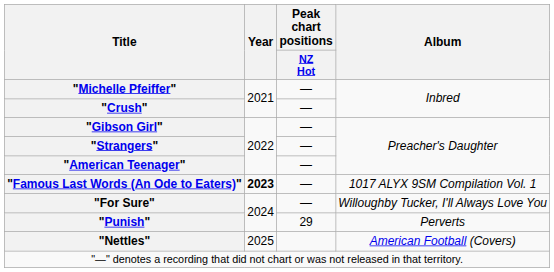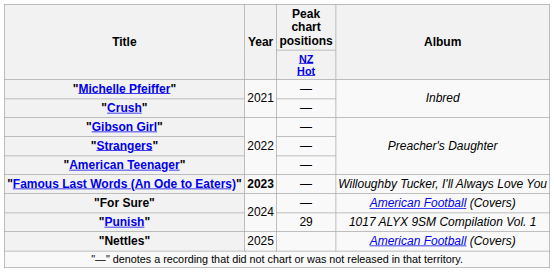 <table class="wikitable plainrowheaders" style="text-align:center;">
 <tr>
 <th rowspan="2" scope="col">Title</th>
 <th rowspan="2" scope="col">Year</th>
 <th colspan="1" scope="col">Peak chart positions</th>
 <th rowspan="2" scope="col">Album</th>
 </tr>
 <tr>
 <th scope="col" style="width:2.5em;font-size:90%"><a href='#'>NZ<br>Hot</a><br></th>
 </tr>
 <tr>
 <th scope="row">"<a href='#'>Michelle Pfeiffer</a>"<br></th>
 <td rowspan="2">2021</td>
 <td>—</td>
 <td rowspan="2"><em>Inbred</em></td>
 </tr>
 <tr>
 <th scope="row">"<a href='#'>Crush</a>"</th>
 <td>—</td>
 </tr>
 <tr>
 <th scope="row">"<a href='#'>Gibson Girl</a>"</th>
 <td rowspan="3">2022</td>
 <td>—</td>
 <td rowspan="3"><em>Preacher's Daughter</em></td>
 </tr>
 <tr>
 <th scope="row">"<a href='#'>Strangers</a>"</th>
 <td>—</td>
 </tr>
 <tr>
 <th scope="row">"<a href='#'>American Teenager</a>"</th>
 <td>—</td>
 </tr>
 <tr>
 <th scope="row">"<a href='#'>Famous Last Words (An Ode to Eaters)</a>"</th>
 <td><strong>2023</strong></td>
 <td>—</td>
-<td><em>1017 ALYX 9SM Compilation Vol. 1</em></td>
+<td><em>Willoughby Tucker, I'll Always Love You</em></td>
 </tr>
 <tr>
 <th scope="row">"For Sure"</th>
 <td rowspan="2">2024</td>
 <td>—</td>
-<td><em>Willoughby Tucker, I'll Always Love You</em></td>
+<td><em><a href='#'>American Football</a> (Covers)</em></td>
 </tr>
 <tr>
 <th scope="row">"<a href='#'>Punish</a>"</th>
 <td>29</td>
-<td><em>Perverts</em></td>
+<td><em>1017 ALYX 9SM Compilation Vol. 1</em></td>
 </tr>
 <tr>
 <th scope="row">"Nettles"</th>
 <td>2025</td>
 <td></td>
 <td><em><a href='#'>American Football</a> (Covers)</em></td>
 </tr>
 <tr>
 <td colspan="4" style="font-size:90%">"—" denotes a recording that did not chart or was not released in that territory.</td>
 </tr>
 </table>
